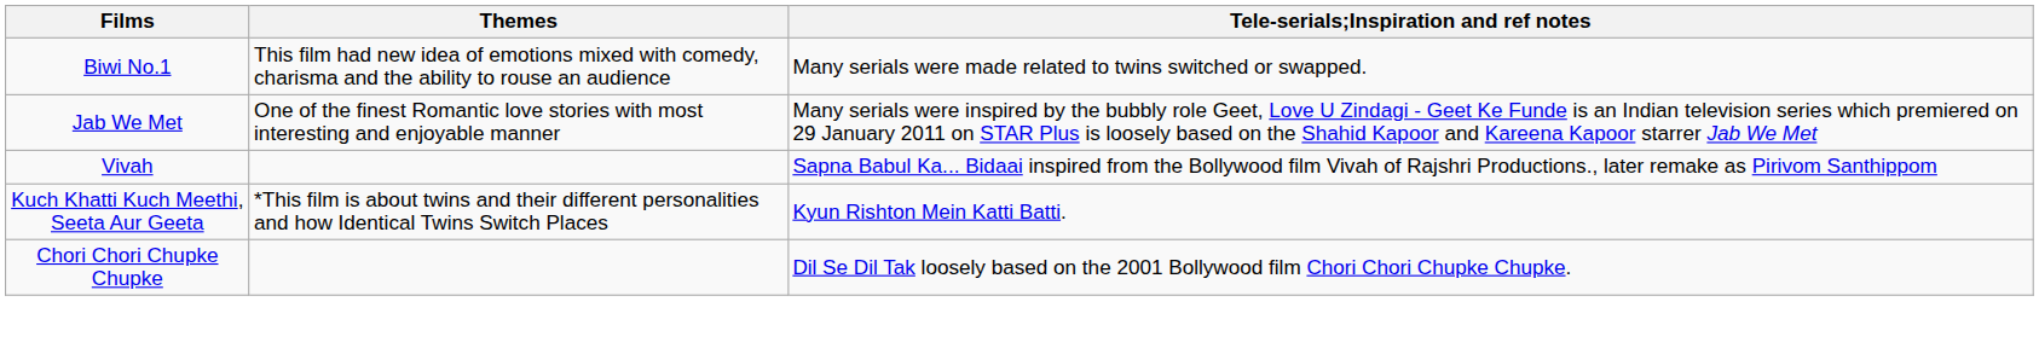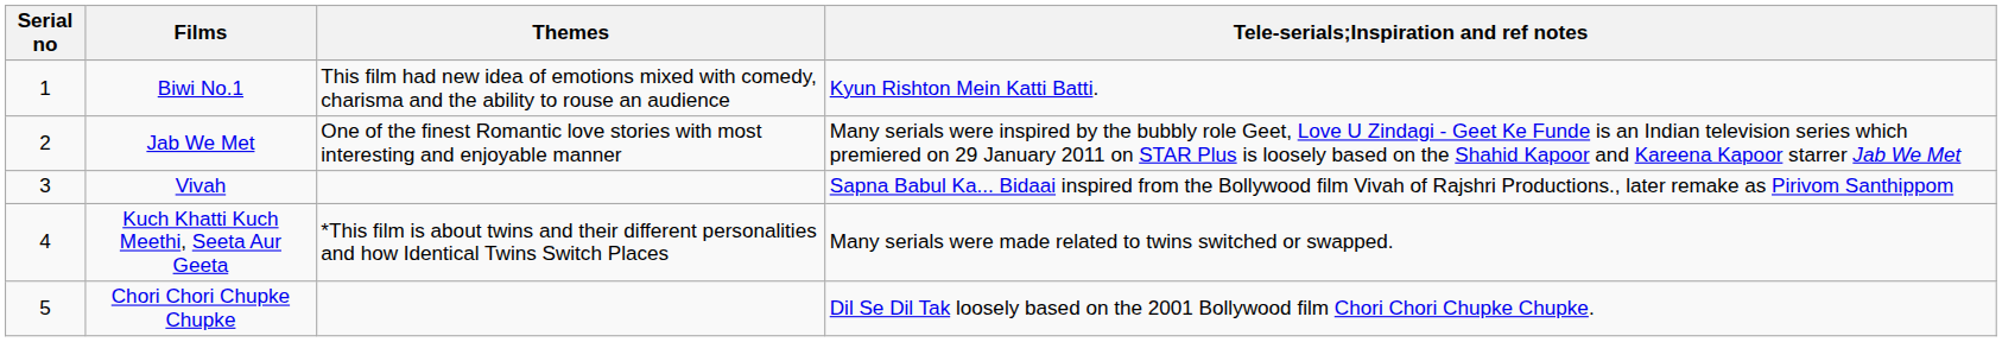 <table class="wikitable" style="text-align:left;">
 <tr>
+<th rowspan="1">Serial no</th>
 <th rowspan="1">Films</th>
 <th colspan="1">Themes</th>
 <th colspan="1">Tele-serials;Inspiration and ref notes</th>
 </tr>
 <tr>
+<td style="text-align: center;">1</td>
 <td style="text-align: center;"><a href='#'>Biwi No.1</a></td>
 <td>This film had new idea of emotions mixed with comedy, charisma and the ability to rouse an audience</td>
-<td>Many serials were made related to twins switched or swapped.</td>
+<td><a href='#'>Kyun Rishton Mein Katti Batti</a>.</td>
 </tr>
 <tr>
+<td style="text-align: center;">2</td>
 <td style="text-align: center;"><a href='#'>Jab We Met</a></td>
 <td>One of the finest Romantic love stories with most interesting and enjoyable manner</td>
 <td>Many serials were inspired by the bubbly role Geet, <a href='#'>Love U Zindagi - Geet Ke Funde</a> is an Indian television series which premiered on 29 January 2011 on <a href='#'>STAR Plus</a> is loosely based on the <a href='#'>Shahid Kapoor</a> and <a href='#'>Kareena Kapoor</a> starrer <em><a href='#'>Jab We Met</a></em></td>
 </tr>
 <tr>
+<td style="text-align: center;">3</td>
 <td style="text-align: center;"><a href='#'>Vivah</a></td>
 <td></td>
 <td><a href='#'>Sapna Babul Ka... Bidaai</a> inspired from the Bollywood film Vivah of Rajshri Productions., later remake as <a href='#'>Pirivom Santhippom</a></td>
 </tr>
 <tr>
+<td style="text-align: center;">4</td>
 <td style="text-align: center;"><a href='#'>Kuch Khatti Kuch Meethi</a>, <a href='#'>Seeta Aur Geeta</a></td>
 <td>*This film is about twins and their different personalities and how Identical Twins Switch Places</td>
-<td><a href='#'>Kyun Rishton Mein Katti Batti</a>.</td>
+<td>Many serials were made related to twins switched or swapped.</td>
 </tr>
 <tr>
+<td style="text-align: center;">5</td>
 <td style="text-align: center;"><a href='#'>Chori Chori Chupke Chupke</a></td>
 <td></td>
 <td><a href='#'>Dil Se Dil Tak</a>  loosely based on the 2001 Bollywood film <a href='#'>Chori Chori Chupke Chupke</a>.</td>
 </tr>
 </table>
